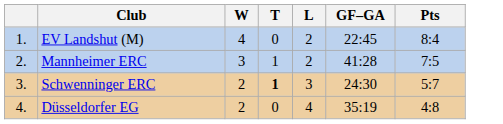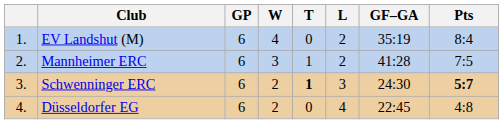 <table class="wikitable">
 <tr>
 <th width="30"></th>
 <th width="200">Club</th>
+<th width="30">GP</th>
 <th width="30">W</th>
 <th width="30">T</th>
 <th width="30">L</th>
 <th width="70">GF–GA</th>
 <th width="70">Pts</th>
 </tr>
 <tr bgcolor="#BCD2EE" align="center">
 <td>1.</td>
 <td align="left"><a href='#'>EV Landshut</a> (M)</td>
+<td>6</td>
 <td>4</td>
 <td>0</td>
 <td>2</td>
-<td>22:45</td>
+<td>35:19</td>
 <td>8:4</td>
 </tr>
 <tr bgcolor=#BCD2EE align="center">
 <td>2.</td>
 <td align="left"><a href='#'>Mannheimer ERC</a></td>
+<td>6</td>
 <td>3</td>
 <td>1</td>
 <td>2</td>
 <td>41:28</td>
 <td>7:5</td>
 </tr>
 <tr bgcolor=#EECFA1 align="center">
 <td>3.</td>
 <td align="left"><a href='#'>Schwenninger ERC</a></td>
+<td>6</td>
 <td>2</td>
 <td><strong>1</strong></td>
 <td>3</td>
 <td>24:30</td>
-<td>5:7</td>
+<td><strong>5:7</strong></td>
 </tr>
 <tr bgcolor=#EECFA1 align="center">
 <td>4.</td>
 <td align="left"><a href='#'>Düsseldorfer EG</a></td>
+<td>6</td>
 <td>2</td>
 <td>0</td>
 <td>4</td>
-<td>35:19</td>
+<td>22:45</td>
 <td>4:8</td>
 </tr>
 </table>
